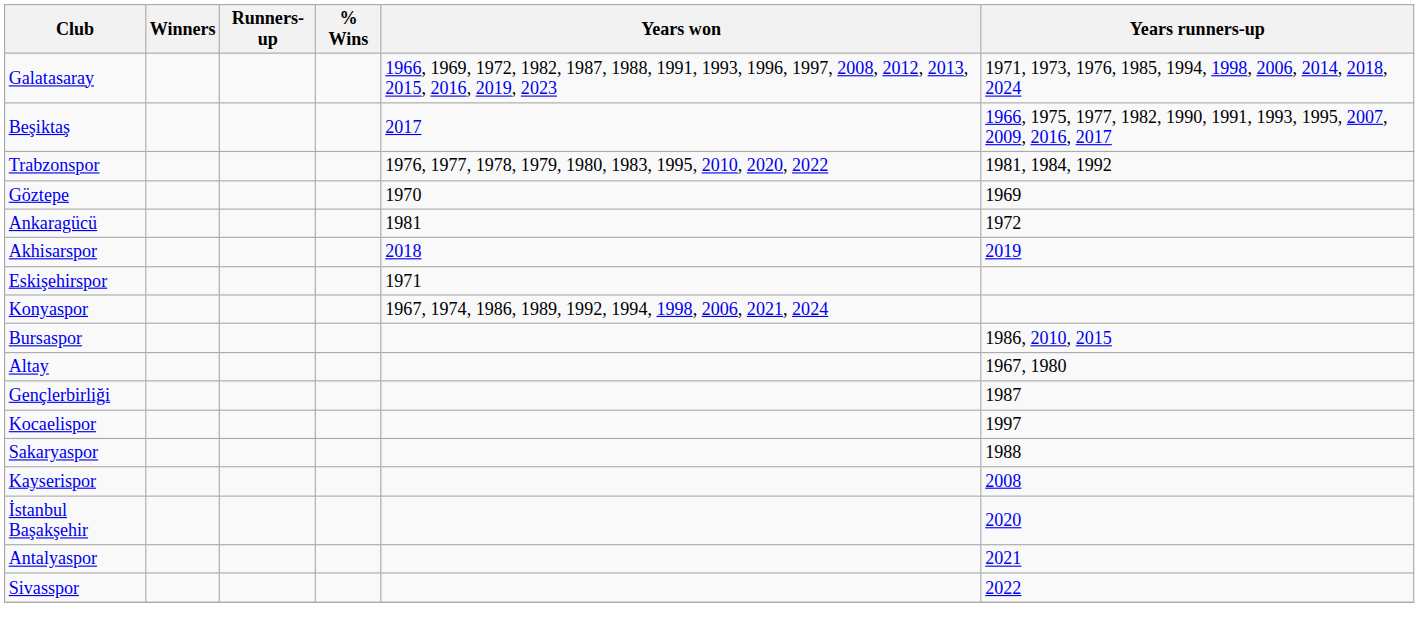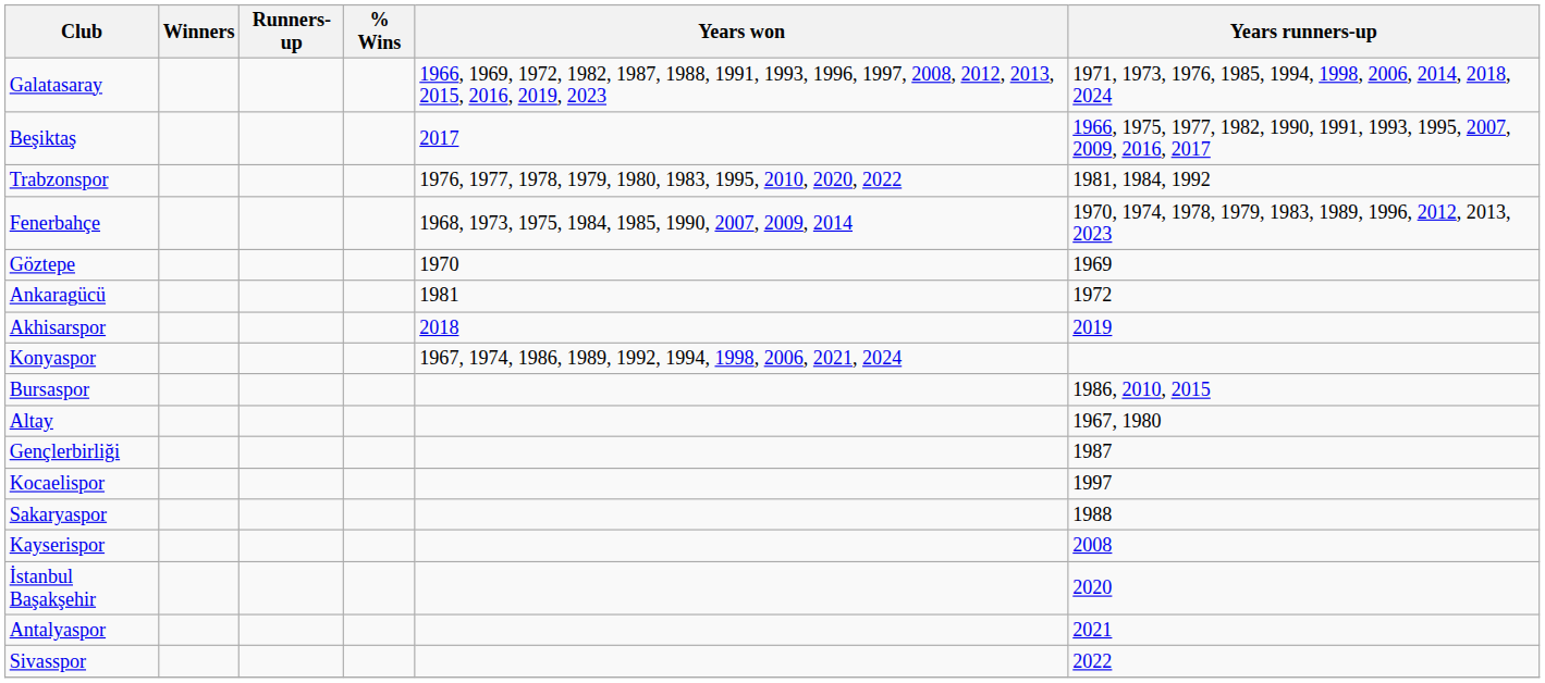 <table class="wikitable sortable">
 <tr>
 <th>Club</th>
 <th>Winners</th>
 <th>Runners-up</th>
 <th>% Wins</th>
 <th>Years won</th>
 <th>Years runners-up</th>
 </tr>
 <tr>
 <td><a href='#'>Galatasaray</a></td>
 <td></td>
 <td></td>
 <td></td>
 <td><a href='#'>1966</a>, 1969, 1972, 1982, 1987, 1988, 1991, 1993, 1996, 1997, <a href='#'>2008</a>, <a href='#'>2012</a>, <a href='#'>2013</a>, <a href='#'>2015</a>, <a href='#'>2016</a>, <a href='#'>2019</a>, <a href='#'>2023</a></td>
 <td>1971, 1973, 1976, 1985, 1994, <a href='#'>1998</a>, <a href='#'>2006</a>, <a href='#'>2014</a>, <a href='#'>2018</a>, <a href='#'>2024</a></td>
 </tr>
 <tr>
 <td><a href='#'>Beşiktaş</a></td>
 <td></td>
 <td></td>
 <td></td>
 <td><a href='#'>2017</a></td>
 <td><a href='#'>1966</a>, 1975, 1977, 1982, 1990, 1991, 1993, 1995, <a href='#'>2007</a>, <a href='#'>2009</a>, <a href='#'>2016</a>, <a href='#'>2017</a></td>
 </tr>
 <tr>
 <td><a href='#'>Trabzonspor</a></td>
 <td></td>
 <td></td>
 <td></td>
 <td>1976, 1977, 1978, 1979, 1980, 1983, 1995, <a href='#'>2010</a>, <a href='#'>2020</a>, <a href='#'>2022</a></td>
 <td>1981, 1984, 1992</td>
 </tr>
 <tr>
+<td><a href='#'>Fenerbahçe</a></td>
+<td></td>
+<td></td>
+<td></td>
+<td>1968, 1973, 1975, 1984, 1985, 1990, <a href='#'>2007</a>, <a href='#'>2009</a>, <a href='#'>2014</a></td>
+<td>1970, 1974, 1978, 1979, 1983, 1989, 1996, <a href='#'>2012</a>, 2013, <a href='#'>2023</a></td>
+</tr>
+<tr>
 <td><a href='#'>Göztepe</a></td>
 <td></td>
 <td></td>
 <td></td>
 <td>1970</td>
 <td>1969</td>
 </tr>
 <tr>
 <td><a href='#'>Ankaragücü</a></td>
 <td></td>
 <td></td>
 <td></td>
 <td>1981</td>
 <td>1972</td>
 </tr>
 <tr>
 <td><a href='#'>Akhisarspor</a></td>
 <td></td>
 <td></td>
 <td></td>
 <td><a href='#'>2018</a></td>
 <td><a href='#'>2019</a></td>
-</tr>
-<tr>
-<td><a href='#'>Eskişehirspor</a></td>
-<td></td>
-<td></td>
-<td></td>
-<td>1971</td>
-<td></td>
 </tr>
 <tr>
 <td><a href='#'>Konyaspor</a></td>
 <td></td>
 <td></td>
 <td></td>
 <td>1967, 1974, 1986, 1989, 1992, 1994, <a href='#'>1998</a>, <a href='#'>2006</a>, <a href='#'>2021</a>, <a href='#'>2024</a></td>
 <td></td>
 </tr>
 <tr>
 <td><a href='#'>Bursaspor</a></td>
 <td></td>
 <td></td>
 <td></td>
 <td></td>
 <td>1986, <a href='#'>2010</a>, <a href='#'>2015</a></td>
 </tr>
 <tr>
 <td><a href='#'>Altay</a></td>
 <td></td>
 <td></td>
 <td></td>
 <td></td>
 <td>1967, 1980</td>
 </tr>
 <tr>
 <td><a href='#'>Gençlerbirliği</a></td>
 <td></td>
 <td></td>
 <td></td>
 <td></td>
 <td>1987</td>
 </tr>
 <tr>
 <td><a href='#'>Kocaelispor</a></td>
 <td></td>
 <td></td>
 <td></td>
 <td></td>
 <td>1997</td>
 </tr>
 <tr>
 <td><a href='#'>Sakaryaspor</a></td>
 <td></td>
 <td></td>
 <td></td>
 <td></td>
 <td>1988</td>
 </tr>
 <tr>
 <td><a href='#'>Kayserispor</a></td>
 <td></td>
 <td></td>
 <td></td>
 <td></td>
 <td><a href='#'>2008</a></td>
 </tr>
 <tr>
 <td><a href='#'>İstanbul Başakşehir</a></td>
 <td></td>
 <td></td>
 <td></td>
 <td></td>
 <td><a href='#'>2020</a></td>
 </tr>
 <tr>
 <td><a href='#'>Antalyaspor</a></td>
 <td></td>
 <td></td>
 <td></td>
 <td></td>
 <td><a href='#'>2021</a></td>
 </tr>
 <tr>
 <td><a href='#'>Sivasspor</a></td>
 <td></td>
 <td></td>
 <td></td>
 <td></td>
 <td><a href='#'>2022</a></td>
 </tr>
 <tr>
 </tr>
 </table>
